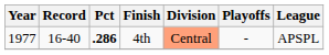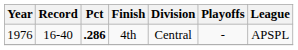 <table class="wikitable">
 <tr style="background: #F2F2F2;">
 <th>Year</th>
 <th>Record</th>
 <th>Pct</th>
 <th>Finish</th>
 <th>Division</th>
 <th>Playoffs</th>
 <th>League</th>
 </tr>
 <tr align=center>
-<td>1977</td>
+<td>1976</td>
 <td>16-40</td>
 <td><strong>.286</strong></td>
 <td>4th</td>
-<td style="background: lightsalmon;">Central</td>
+<td>Central</td>
 <td>-</td>
 <td>APSPL</td>
 </tr>
 <tr align=center>
 </tr>
 </table>
